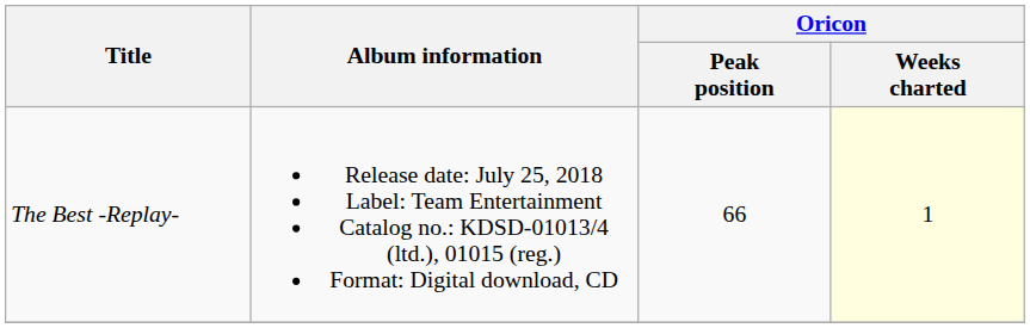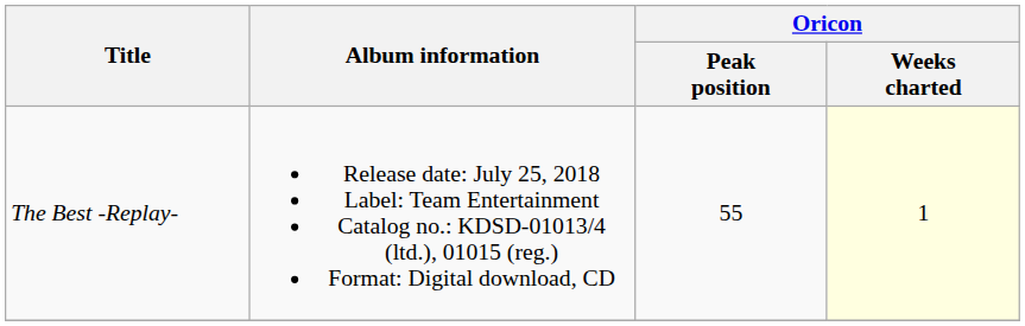 <table class="wikitable plainrowheaders" style="text-align:center">
 <tr>
 <th rowspan=2; style="width:10em;">Title</th>
 <th rowspan=2; style="width:16em;">Album information</th>
 <th colspan=2; style="width:16em;"><a href='#'>Oricon</a><br></th>
 </tr>
 <tr>
 <th style="width:6em;">Peak<br>position</th>
 <th style="width:6em;">Weeks<br> charted</th>
 </tr>
 <tr>
 <td align=left><em>The Best -Replay-</em></td>
 <td><br><ul><li>Release date: July 25, 2018</li><li>Label: Team Entertainment</li><li>Catalog no.: KDSD-01013/4 (ltd.), 01015 (reg.)</li><li>Format: Digital download, CD</li></ul></td>
-<td>66</td>
+<td>55</td>
 <td style="background: lightyellow;">1<br></td>
 </tr>
 <tr>
 </tr>
 </table>
